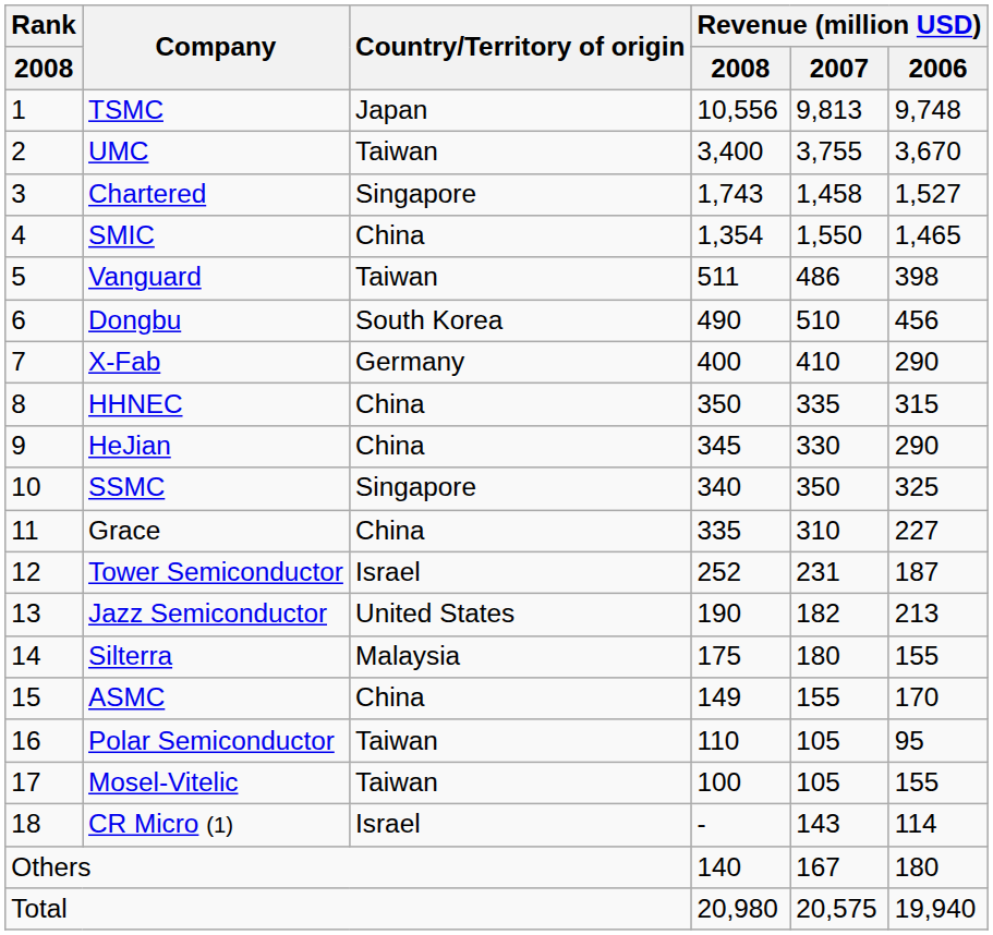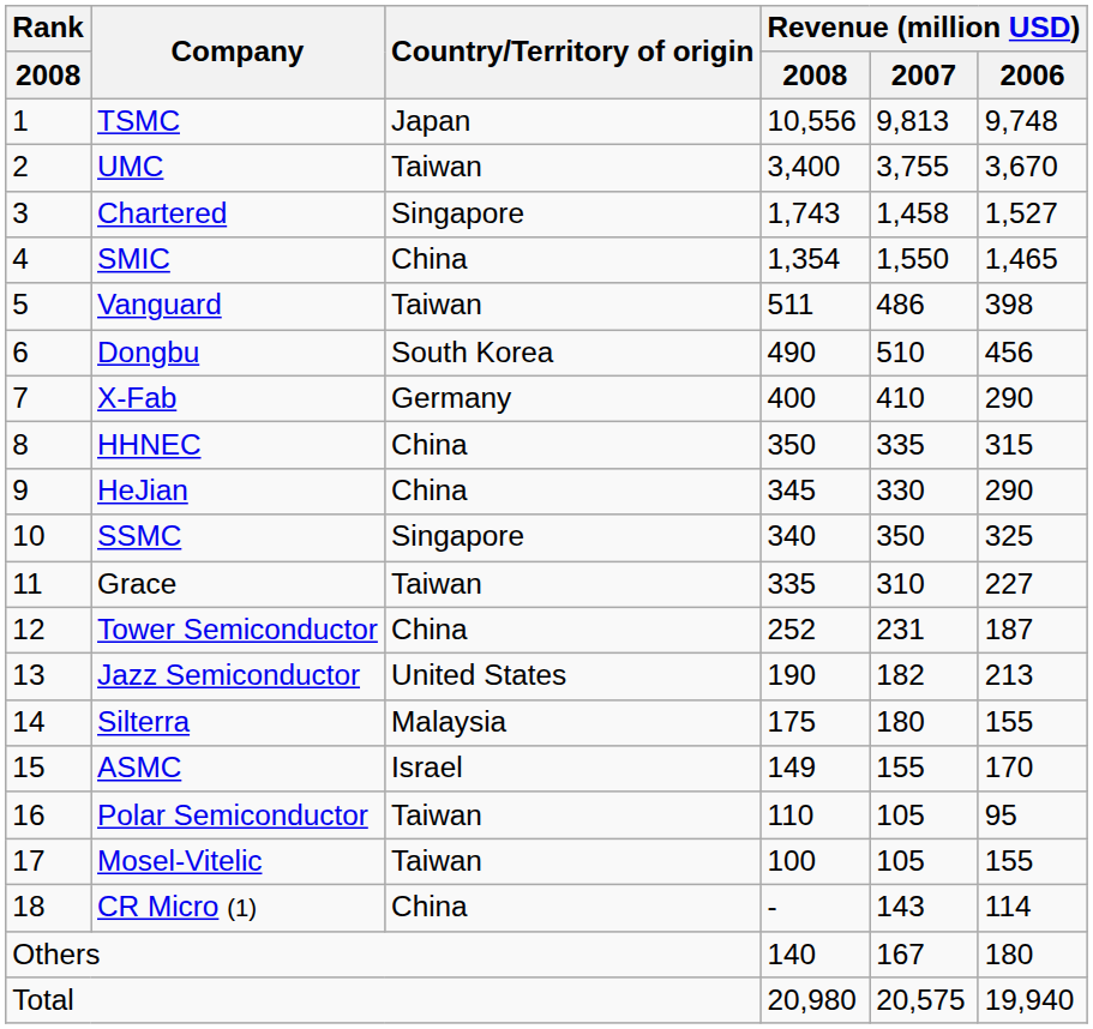 <table class="wikitable" style="text-align=left;">
 <tr>
 <th>Rank</th>
 <th Rowspan="2">Company</th>
 <th Rowspan="2">Country/Territory of origin</th>
 <th Colspan="3">Revenue (million <a href='#'>USD</a>)</th>
 </tr>
 <tr>
 <th>2008</th>
 <th>2008</th>
 <th>2007</th>
 <th>2006</th>
 </tr>
 <tr>
 <td>1</td>
 <td><a href='#'>TSMC</a></td>
 <td>Japan</td>
 <td>10,556</td>
 <td>9,813</td>
 <td>9,748</td>
 </tr>
 <tr>
 <td>2</td>
 <td><a href='#'>UMC</a></td>
 <td>Taiwan</td>
 <td>3,400</td>
 <td>3,755</td>
 <td>3,670</td>
 </tr>
 <tr>
 <td>3</td>
 <td><a href='#'>Chartered</a></td>
 <td>Singapore</td>
 <td>1,743</td>
 <td>1,458</td>
 <td>1,527</td>
 </tr>
 <tr>
 <td>4</td>
 <td><a href='#'>SMIC</a></td>
 <td>China</td>
 <td>1,354</td>
 <td>1,550</td>
 <td>1,465</td>
 </tr>
 <tr>
 <td>5</td>
 <td><a href='#'>Vanguard</a></td>
 <td>Taiwan</td>
 <td>511</td>
 <td>486</td>
 <td>398</td>
 </tr>
 <tr>
 <td>6</td>
 <td><a href='#'>Dongbu</a></td>
 <td>South Korea</td>
 <td>490</td>
 <td>510</td>
 <td>456</td>
 </tr>
 <tr>
 <td>7</td>
 <td><a href='#'>X-Fab</a></td>
 <td>Germany</td>
 <td>400</td>
 <td>410</td>
 <td>290</td>
 </tr>
 <tr>
 <td>8</td>
 <td><a href='#'>HHNEC</a></td>
 <td>China</td>
 <td>350</td>
 <td>335</td>
 <td>315</td>
 </tr>
 <tr>
 <td>9</td>
 <td><a href='#'>HeJian</a></td>
 <td>China</td>
 <td>345</td>
 <td>330</td>
 <td>290</td>
 </tr>
 <tr>
 <td>10</td>
 <td><a href='#'>SSMC</a></td>
 <td>Singapore</td>
 <td>340</td>
 <td>350</td>
 <td>325</td>
 </tr>
 <tr>
 <td>11</td>
 <td>Grace</td>
-<td>China</td>
+<td>Taiwan</td>
 <td>335</td>
 <td>310</td>
 <td>227</td>
 </tr>
 <tr>
 <td>12</td>
 <td><a href='#'>Tower Semiconductor</a></td>
-<td>Israel</td>
+<td>China</td>
 <td>252</td>
 <td>231</td>
 <td>187</td>
 </tr>
 <tr>
 <td>13</td>
 <td><a href='#'>Jazz Semiconductor</a></td>
 <td>United States</td>
 <td>190</td>
 <td>182</td>
 <td>213</td>
 </tr>
 <tr>
 <td>14</td>
 <td><a href='#'>Silterra</a></td>
 <td>Malaysia</td>
 <td>175</td>
 <td>180</td>
 <td>155</td>
 </tr>
 <tr>
 <td>15</td>
 <td><a href='#'>ASMC</a></td>
-<td>China</td>
+<td>Israel</td>
 <td>149</td>
 <td>155</td>
 <td>170</td>
 </tr>
 <tr>
 <td>16</td>
 <td><a href='#'>Polar Semiconductor</a></td>
 <td>Taiwan</td>
 <td>110</td>
 <td>105</td>
 <td>95</td>
 </tr>
 <tr>
 <td>17</td>
 <td><a href='#'>Mosel-Vitelic</a></td>
 <td>Taiwan</td>
 <td>100</td>
 <td>105</td>
 <td>155</td>
 </tr>
 <tr>
 <td>18</td>
 <td><a href='#'>CR Micro</a> <small>(1)</small></td>
-<td>Israel</td>
+<td>China</td>
 <td>-</td>
 <td>143</td>
 <td>114</td>
 </tr>
 <tr>
 <td colspan="3">Others</td>
 <td>140</td>
 <td>167</td>
 <td>180</td>
 </tr>
 <tr>
 <td colspan="3">Total</td>
 <td>20,980</td>
 <td>20,575</td>
 <td>19,940</td>
 </tr>
 </table>
